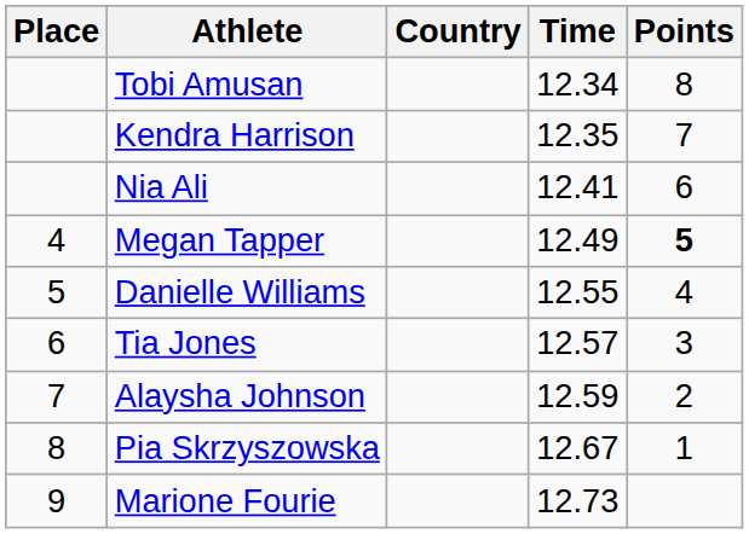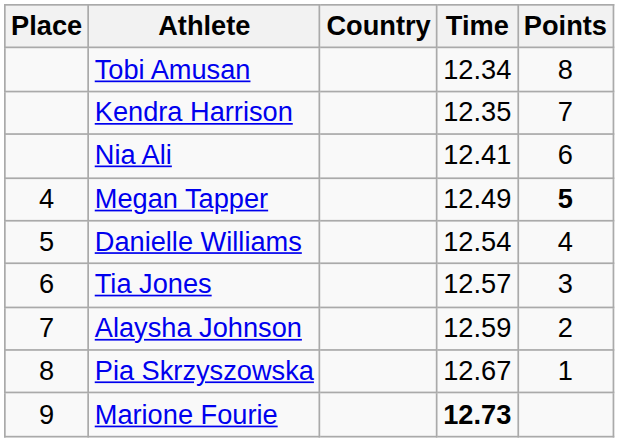 <table class="wikitable">
 <tr>
 <th>Place</th>
 <th>Athlete</th>
 <th>Country</th>
 <th>Time</th>
 <th>Points</th>
 </tr>
 <tr>
 <td align=center></td>
 <td><a href='#'>Tobi Amusan</a></td>
 <td></td>
 <td>12.34</td>
 <td align=center>8</td>
 </tr>
 <tr>
 <td align=center></td>
 <td><a href='#'>Kendra Harrison</a></td>
 <td></td>
 <td>12.35</td>
 <td align=center>7</td>
 </tr>
 <tr>
 <td align=center></td>
 <td><a href='#'>Nia Ali</a></td>
 <td></td>
 <td>12.41</td>
 <td align=center>6</td>
 </tr>
 <tr>
 <td align=center>4</td>
 <td><a href='#'>Megan Tapper</a></td>
 <td></td>
 <td>12.49</td>
 <td align=center><strong>5</strong></td>
 </tr>
 <tr>
 <td align=center>5</td>
 <td><a href='#'>Danielle Williams</a></td>
 <td></td>
-<td>12.55</td>
+<td>12.54</td>
 <td align=center>4</td>
 </tr>
 <tr>
 <td align=center>6</td>
 <td><a href='#'>Tia Jones</a></td>
 <td></td>
 <td>12.57</td>
 <td align=center>3</td>
 </tr>
 <tr>
 <td align=center>7</td>
 <td><a href='#'>Alaysha Johnson</a></td>
 <td></td>
 <td>12.59</td>
 <td align=center>2</td>
 </tr>
 <tr>
 <td align=center>8</td>
 <td><a href='#'>Pia Skrzyszowska</a></td>
 <td></td>
 <td>12.67</td>
 <td align=center>1</td>
 </tr>
 <tr>
 <td align=center>9</td>
 <td><a href='#'>Marione Fourie</a></td>
 <td></td>
-<td>12.73</td>
+<td><strong>12.73</strong></td>
 <td align=center></td>
 </tr>
 </table>
